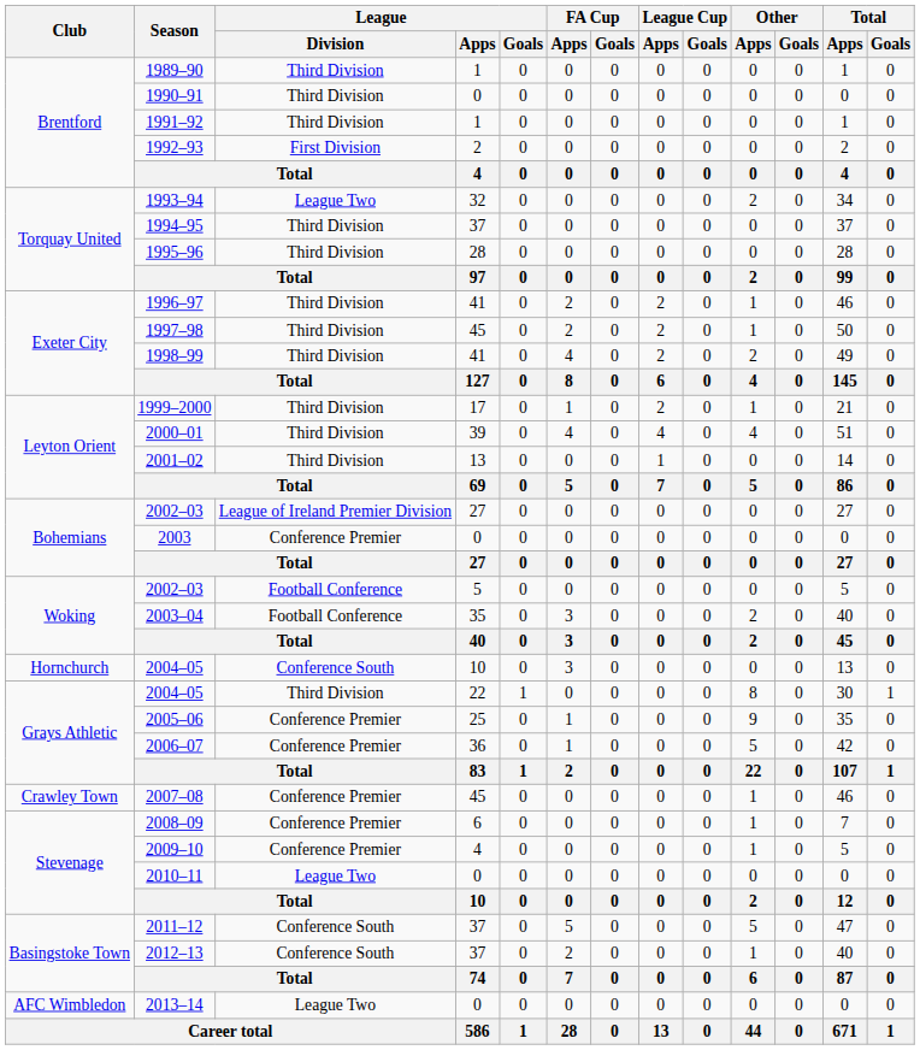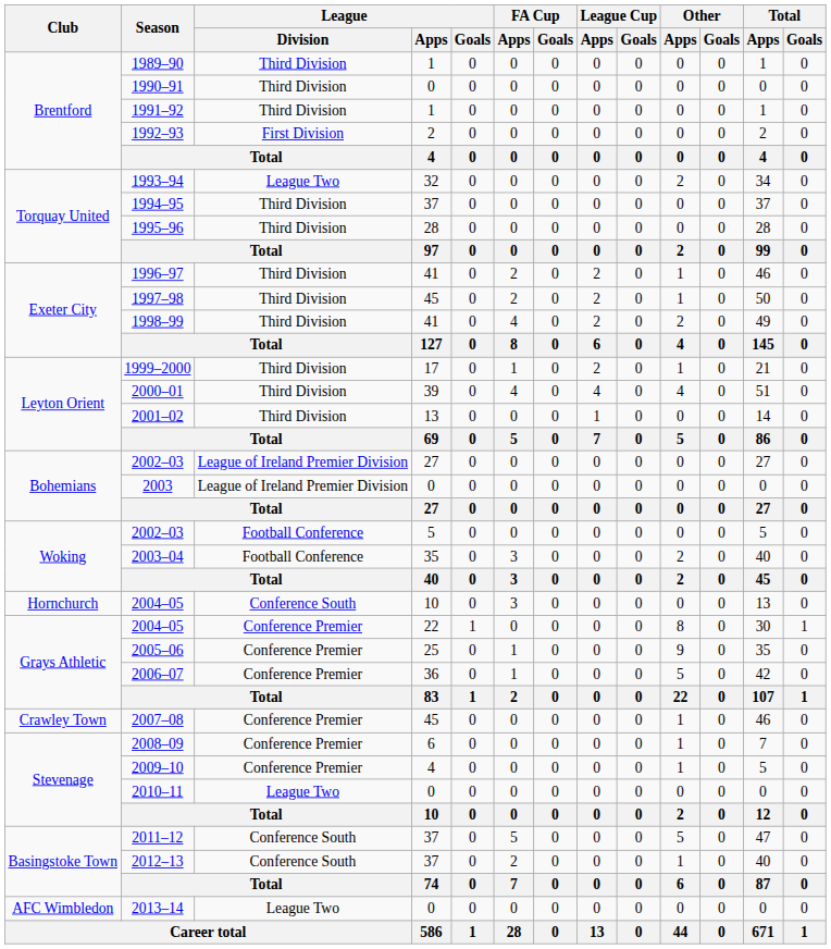 <table class="wikitable" style="text-align: center;">
 <tr>
 <th rowspan="2">Club</th>
 <th rowspan="2">Season</th>
 <th colspan="3">League</th>
 <th colspan="2">FA Cup</th>
 <th colspan="2">League Cup</th>
 <th colspan="2">Other</th>
 <th colspan="2">Total</th>
 </tr>
 <tr>
 <th>Division</th>
 <th>Apps</th>
 <th>Goals</th>
 <th>Apps</th>
 <th>Goals</th>
 <th>Apps</th>
 <th>Goals</th>
 <th>Apps</th>
 <th>Goals</th>
 <th>Apps</th>
 <th>Goals</th>
 </tr>
 <tr>
 <td rowspan="5"><a href='#'>Brentford</a></td>
 <td><a href='#'>1989–90</a></td>
 <td><a href='#'>Third Division</a></td>
 <td>1</td>
 <td>0</td>
 <td>0</td>
 <td>0</td>
 <td>0</td>
 <td>0</td>
 <td>0</td>
 <td>0</td>
 <td>1</td>
 <td>0</td>
 </tr>
 <tr>
 <td><a href='#'>1990–91</a></td>
 <td>Third Division</td>
 <td>0</td>
 <td>0</td>
 <td>0</td>
 <td>0</td>
 <td>0</td>
 <td>0</td>
 <td>0</td>
 <td>0</td>
 <td>0</td>
 <td>0</td>
 </tr>
 <tr>
 <td><a href='#'>1991–92</a></td>
 <td>Third Division</td>
 <td>1</td>
 <td>0</td>
 <td>0</td>
 <td>0</td>
 <td>0</td>
 <td>0</td>
 <td>0</td>
 <td>0</td>
 <td>1</td>
 <td>0</td>
 </tr>
 <tr>
 <td><a href='#'>1992–93</a></td>
 <td><a href='#'>First Division</a></td>
 <td>2</td>
 <td>0</td>
 <td>0</td>
 <td>0</td>
 <td>0</td>
 <td>0</td>
 <td>0</td>
 <td>0</td>
 <td>2</td>
 <td>0</td>
 </tr>
 <tr>
 <th colspan="2">Total</th>
 <th>4</th>
 <th>0</th>
 <th>0</th>
 <th>0</th>
 <th>0</th>
 <th>0</th>
 <th>0</th>
 <th>0</th>
 <th>4</th>
 <th>0</th>
 </tr>
 <tr>
 <td rowspan="4"><a href='#'>Torquay United</a></td>
 <td><a href='#'>1993–94</a></td>
 <td><a href='#'>League Two</a></td>
 <td>32</td>
 <td>0</td>
 <td>0</td>
 <td>0</td>
 <td>0</td>
 <td>0</td>
 <td>2</td>
 <td>0</td>
 <td>34</td>
 <td>0</td>
 </tr>
 <tr>
 <td><a href='#'>1994–95</a></td>
 <td>Third Division</td>
 <td>37</td>
 <td>0</td>
 <td>0</td>
 <td>0</td>
 <td>0</td>
 <td>0</td>
 <td>0</td>
 <td>0</td>
 <td>37</td>
 <td>0</td>
 </tr>
 <tr>
 <td><a href='#'>1995–96</a></td>
 <td>Third Division</td>
 <td>28</td>
 <td>0</td>
 <td>0</td>
 <td>0</td>
 <td>0</td>
 <td>0</td>
 <td>0</td>
 <td>0</td>
 <td>28</td>
 <td>0</td>
 </tr>
 <tr>
 <th colspan="2">Total</th>
 <th>97</th>
 <th>0</th>
 <th>0</th>
 <th>0</th>
 <th>0</th>
 <th>0</th>
 <th>2</th>
 <th>0</th>
 <th>99</th>
 <th>0</th>
 </tr>
 <tr>
 <td rowspan="4"><a href='#'>Exeter City</a></td>
 <td><a href='#'>1996–97</a></td>
 <td>Third Division</td>
 <td>41</td>
 <td>0</td>
 <td>2</td>
 <td>0</td>
 <td>2</td>
 <td>0</td>
 <td>1</td>
 <td>0</td>
 <td>46</td>
 <td>0</td>
 </tr>
 <tr>
 <td><a href='#'>1997–98</a></td>
 <td>Third Division</td>
 <td>45</td>
 <td>0</td>
 <td>2</td>
 <td>0</td>
 <td>2</td>
 <td>0</td>
 <td>1</td>
 <td>0</td>
 <td>50</td>
 <td>0</td>
 </tr>
 <tr>
 <td><a href='#'>1998–99</a></td>
 <td>Third Division</td>
 <td>41</td>
 <td>0</td>
 <td>4</td>
 <td>0</td>
 <td>2</td>
 <td>0</td>
 <td>2</td>
 <td>0</td>
 <td>49</td>
 <td>0</td>
 </tr>
 <tr>
 <th colspan="2">Total</th>
 <th>127</th>
 <th>0</th>
 <th>8</th>
 <th>0</th>
 <th>6</th>
 <th>0</th>
 <th>4</th>
 <th>0</th>
 <th>145</th>
 <th>0</th>
 </tr>
 <tr>
 <td rowspan="4"><a href='#'>Leyton Orient</a></td>
 <td><a href='#'>1999–2000</a></td>
 <td>Third Division</td>
 <td>17</td>
 <td>0</td>
 <td>1</td>
 <td>0</td>
 <td>2</td>
 <td>0</td>
 <td>1</td>
 <td>0</td>
 <td>21</td>
 <td>0</td>
 </tr>
 <tr>
 <td><a href='#'>2000–01</a></td>
 <td>Third Division</td>
 <td>39</td>
 <td>0</td>
 <td>4</td>
 <td>0</td>
 <td>4</td>
 <td>0</td>
 <td>4</td>
 <td>0</td>
 <td>51</td>
 <td>0</td>
 </tr>
 <tr>
 <td><a href='#'>2001–02</a></td>
 <td>Third Division</td>
 <td>13</td>
 <td>0</td>
 <td>0</td>
 <td>0</td>
 <td>1</td>
 <td>0</td>
 <td>0</td>
 <td>0</td>
 <td>14</td>
 <td>0</td>
 </tr>
 <tr>
 <th colspan="2">Total</th>
 <th>69</th>
 <th>0</th>
 <th>5</th>
 <th>0</th>
 <th>7</th>
 <th>0</th>
 <th>5</th>
 <th>0</th>
 <th>86</th>
 <th>0</th>
 </tr>
 <tr>
 <td rowspan="3"><a href='#'>Bohemians</a></td>
 <td><a href='#'>2002–03</a></td>
 <td><a href='#'>League of Ireland Premier Division</a></td>
 <td>27</td>
 <td>0</td>
 <td>0</td>
 <td>0</td>
 <td>0</td>
 <td>0</td>
 <td>0</td>
 <td>0</td>
 <td>27</td>
 <td>0</td>
 </tr>
 <tr>
 <td><a href='#'>2003</a></td>
-<td>Conference Premier</td>
+<td>League of Ireland Premier Division</td>
 <td>0</td>
 <td>0</td>
 <td>0</td>
 <td>0</td>
 <td>0</td>
 <td>0</td>
 <td>0</td>
 <td>0</td>
 <td>0</td>
 <td>0</td>
 </tr>
 <tr>
 <th colspan="2">Total</th>
 <th>27</th>
 <th>0</th>
 <th>0</th>
 <th>0</th>
 <th>0</th>
 <th>0</th>
 <th>0</th>
 <th>0</th>
 <th>27</th>
 <th>0</th>
 </tr>
 <tr>
 <td rowspan="3"><a href='#'>Woking</a></td>
 <td><a href='#'>2002–03</a></td>
 <td><a href='#'>Football Conference</a></td>
 <td>5</td>
 <td>0</td>
 <td>0</td>
 <td>0</td>
 <td>0</td>
 <td>0</td>
 <td>0</td>
 <td>0</td>
 <td>5</td>
 <td>0</td>
 </tr>
 <tr>
 <td><a href='#'>2003–04</a></td>
 <td>Football Conference</td>
 <td>35</td>
 <td>0</td>
 <td>3</td>
 <td>0</td>
 <td>0</td>
 <td>0</td>
 <td>2</td>
 <td>0</td>
 <td>40</td>
 <td>0</td>
 </tr>
 <tr>
 <th colspan="2">Total</th>
 <th>40</th>
 <th>0</th>
 <th>3</th>
 <th>0</th>
 <th>0</th>
 <th>0</th>
 <th>2</th>
 <th>0</th>
 <th>45</th>
 <th>0</th>
 </tr>
 <tr>
 <td><a href='#'>Hornchurch</a></td>
 <td><a href='#'>2004–05</a></td>
 <td><a href='#'>Conference South</a></td>
 <td>10</td>
 <td>0</td>
 <td>3</td>
 <td>0</td>
 <td>0</td>
 <td>0</td>
 <td>0</td>
 <td>0</td>
 <td>13</td>
 <td>0</td>
 </tr>
 <tr>
 <td rowspan="4"><a href='#'>Grays Athletic</a></td>
 <td><a href='#'>2004–05</a></td>
-<td>Third Division</td>
+<td><a href='#'>Conference Premier</a></td>
 <td>22</td>
 <td>1</td>
 <td>0</td>
 <td>0</td>
 <td>0</td>
 <td>0</td>
 <td>8</td>
 <td>0</td>
 <td>30</td>
 <td>1</td>
 </tr>
 <tr>
 <td><a href='#'>2005–06</a></td>
 <td>Conference Premier</td>
 <td>25</td>
 <td>0</td>
 <td>1</td>
 <td>0</td>
 <td>0</td>
 <td>0</td>
 <td>9</td>
 <td>0</td>
 <td>35</td>
 <td>0</td>
 </tr>
 <tr>
 <td><a href='#'>2006–07</a></td>
 <td>Conference Premier</td>
 <td>36</td>
 <td>0</td>
 <td>1</td>
 <td>0</td>
 <td>0</td>
 <td>0</td>
 <td>5</td>
 <td>0</td>
 <td>42</td>
 <td>0</td>
 </tr>
 <tr>
 <th colspan="2">Total</th>
 <th>83</th>
 <th>1</th>
 <th>2</th>
 <th>0</th>
 <th>0</th>
 <th>0</th>
 <th>22</th>
 <th>0</th>
 <th>107</th>
 <th>1</th>
 </tr>
 <tr>
 <td><a href='#'>Crawley Town</a></td>
 <td><a href='#'>2007–08</a></td>
 <td>Conference Premier</td>
 <td>45</td>
 <td>0</td>
 <td>0</td>
 <td>0</td>
 <td>0</td>
 <td>0</td>
 <td>1</td>
 <td>0</td>
 <td>46</td>
 <td>0</td>
 </tr>
 <tr>
 <td rowspan="4"><a href='#'>Stevenage</a></td>
 <td><a href='#'>2008–09</a></td>
 <td>Conference Premier</td>
 <td>6</td>
 <td>0</td>
 <td>0</td>
 <td>0</td>
 <td>0</td>
 <td>0</td>
 <td>1</td>
 <td>0</td>
 <td>7</td>
 <td>0</td>
 </tr>
 <tr>
 <td><a href='#'>2009–10</a></td>
 <td>Conference Premier</td>
 <td>4</td>
 <td>0</td>
 <td>0</td>
 <td>0</td>
 <td>0</td>
 <td>0</td>
 <td>1</td>
 <td>0</td>
 <td>5</td>
 <td>0</td>
 </tr>
 <tr>
 <td><a href='#'>2010–11</a></td>
 <td><a href='#'>League Two</a></td>
 <td>0</td>
 <td>0</td>
 <td>0</td>
 <td>0</td>
 <td>0</td>
 <td>0</td>
 <td>0</td>
 <td>0</td>
 <td>0</td>
 <td>0</td>
 </tr>
 <tr>
 <th colspan="2">Total</th>
 <th>10</th>
 <th>0</th>
 <th>0</th>
 <th>0</th>
 <th>0</th>
 <th>0</th>
 <th>2</th>
 <th>0</th>
 <th>12</th>
 <th>0</th>
 </tr>
 <tr>
 <td rowspan="3"><a href='#'>Basingstoke Town</a></td>
 <td><a href='#'>2011–12</a></td>
 <td>Conference South</td>
 <td>37</td>
 <td>0</td>
 <td>5</td>
 <td>0</td>
 <td>0</td>
 <td>0</td>
 <td>5</td>
 <td>0</td>
 <td>47</td>
 <td>0</td>
 </tr>
 <tr>
 <td><a href='#'>2012–13</a></td>
 <td>Conference South</td>
 <td>37</td>
 <td>0</td>
 <td>2</td>
 <td>0</td>
 <td>0</td>
 <td>0</td>
 <td>1</td>
 <td>0</td>
 <td>40</td>
 <td>0</td>
 </tr>
 <tr>
 <th colspan="2">Total</th>
 <th>74</th>
 <th>0</th>
 <th>7</th>
 <th>0</th>
 <th>0</th>
 <th>0</th>
 <th>6</th>
 <th>0</th>
 <th>87</th>
 <th>0</th>
 </tr>
 <tr>
 <td><a href='#'>AFC Wimbledon</a></td>
 <td><a href='#'>2013–14</a></td>
 <td>League Two</td>
 <td>0</td>
 <td>0</td>
 <td>0</td>
 <td>0</td>
 <td>0</td>
 <td>0</td>
 <td>0</td>
 <td>0</td>
 <td>0</td>
 <td>0</td>
 </tr>
 <tr>
 <th colspan="3">Career total</th>
 <th>586</th>
 <th>1</th>
 <th>28</th>
 <th>0</th>
 <th>13</th>
 <th>0</th>
 <th>44</th>
 <th>0</th>
 <th>671</th>
 <th>1</th>
 </tr>
 </table>
